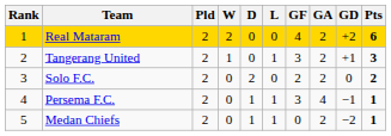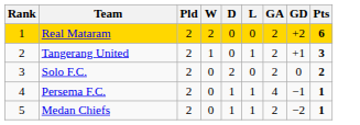 <table class="wikitable" style="text-align: center;">
 <tr>
 <th width=30>Rank</th>
 <th width=175>Team</th>
 <th width=20>Pld</th>
 <th width=20>W</th>
 <th width=20>D</th>
 <th width=20>L</th>
-<th width=20>GF</th>
 <th width=20>GA</th>
 <th width=20>GD</th>
 <th width=20>Pts</th>
 </tr>
 <tr bgcolor="gold">
 <td>1</td>
 <td style="text-align:left;"><a href='#'>Real Mataram</a></td>
 <td>2</td>
 <td>2</td>
 <td>0</td>
 <td>0</td>
-<td>4</td>
 <td>2</td>
 <td>+2</td>
 <td><strong>6</strong></td>
 </tr>
 <tr>
 <td>2</td>
 <td style="text-align:left;"><a href='#'>Tangerang United</a></td>
 <td>2</td>
 <td>1</td>
 <td>0</td>
 <td>1</td>
-<td>3</td>
 <td>2</td>
 <td>+1</td>
 <td><strong>3</strong></td>
 </tr>
 <tr>
 <td>3</td>
 <td style="text-align:left;"><a href='#'>Solo F.C.</a></td>
 <td>2</td>
 <td>0</td>
 <td>2</td>
 <td>0</td>
 <td>2</td>
-<td>2</td>
 <td>0</td>
 <td><strong>2</strong></td>
 </tr>
 <tr>
 <td>4</td>
 <td style="text-align:left;"><a href='#'>Persema F.C.</a></td>
 <td>2</td>
 <td>0</td>
 <td>1</td>
 <td>1</td>
-<td>3</td>
 <td>4</td>
 <td>−1</td>
 <td><strong>1</strong></td>
 </tr>
 <tr>
 <td>5</td>
 <td style="text-align:left;"><a href='#'>Medan Chiefs</a></td>
 <td>2</td>
 <td>0</td>
 <td>1</td>
 <td>1</td>
-<td>0</td>
 <td>2</td>
 <td>−2</td>
 <td><strong>1</strong></td>
 </tr>
 </table>
